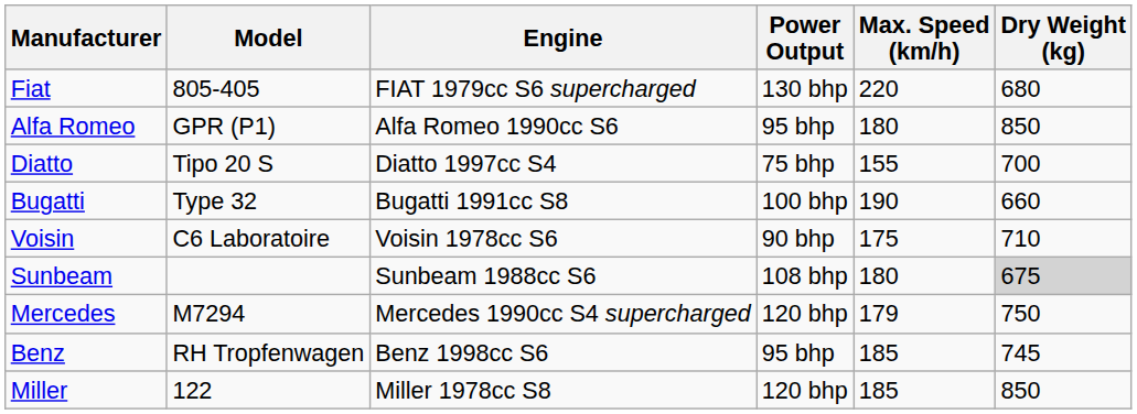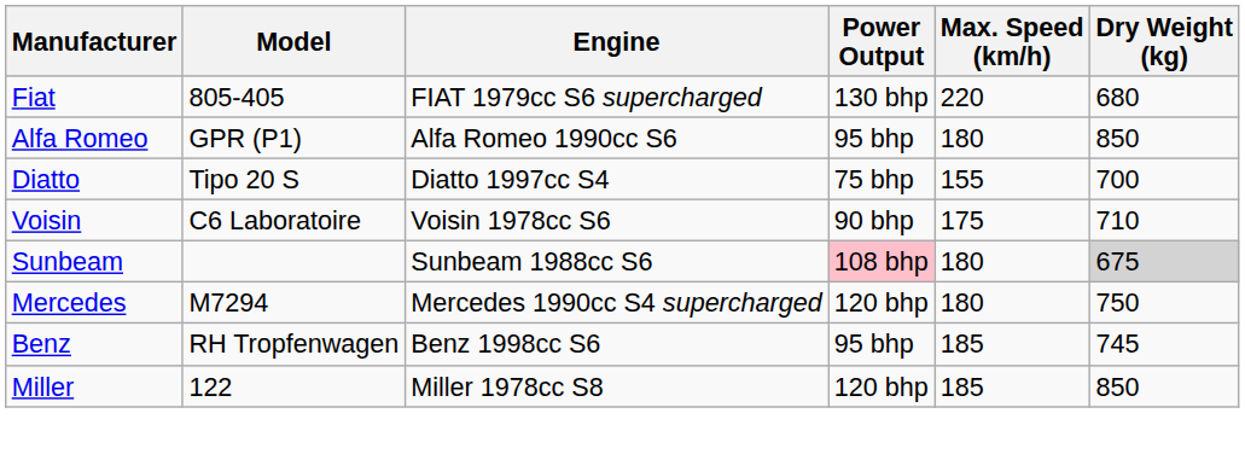 <table class="wikitable" style="font-size: 95%;">
 <tr>
 <th>Manufacturer</th>
 <th>Model</th>
 <th>Engine</th>
 <th>Power<br>Output</th>
 <th>Max. Speed<br> (km/h)</th>
 <th>Dry Weight<br> (kg)</th>
 </tr>
 <tr>
 <td> <a href='#'>Fiat</a></td>
 <td>805-405</td>
 <td>FIAT 1979cc S6 <em>supercharged</em></td>
 <td>130 bhp</td>
 <td>220</td>
 <td>680</td>
 </tr>
 <tr>
 <td> <a href='#'>Alfa Romeo</a></td>
 <td>GPR (P1)</td>
 <td>Alfa Romeo 1990cc S6</td>
 <td>95 bhp</td>
 <td>180</td>
 <td>850</td>
 </tr>
 <tr>
 <td> <a href='#'>Diatto</a></td>
 <td>Tipo 20 S</td>
 <td>Diatto 1997cc S4</td>
 <td>75 bhp</td>
 <td>155</td>
 <td>700</td>
 </tr>
 <tr>
-<td> <a href='#'>Bugatti</a></td>
-<td>Type 32</td>
-<td>Bugatti 1991cc S8</td>
-<td>100 bhp</td>
-<td>190</td>
-<td>660</td>
-</tr>
-<tr>
 <td> <a href='#'>Voisin</a></td>
 <td>C6 Laboratoire</td>
 <td>Voisin 1978cc S6</td>
 <td>90 bhp</td>
 <td>175</td>
 <td>710</td>
 </tr>
 <tr>
 <td> <a href='#'>Sunbeam</a></td>
 <td></td>
 <td>Sunbeam 1988cc S6</td>
-<td>108 bhp</td>
+<td style="background: pink;">108 bhp</td>
 <td>180</td>
 <td style="background: lightgrey;">675</td>
 </tr>
 <tr>
 <td> <a href='#'>Mercedes</a></td>
 <td>M7294</td>
 <td>Mercedes 1990cc S4 <em>supercharged</em></td>
 <td>120 bhp</td>
-<td>179</td>
+<td>180</td>
 <td>750</td>
 </tr>
 <tr>
 <td> <a href='#'>Benz</a></td>
 <td>RH Tropfenwagen</td>
 <td>Benz 1998cc S6</td>
 <td>95 bhp</td>
 <td>185</td>
 <td>745</td>
 </tr>
 <tr>
 <td> <a href='#'>Miller</a></td>
 <td>122</td>
 <td>Miller 1978cc S8</td>
 <td>120 bhp</td>
 <td>185</td>
 <td>850</td>
 </tr>
 </table>
